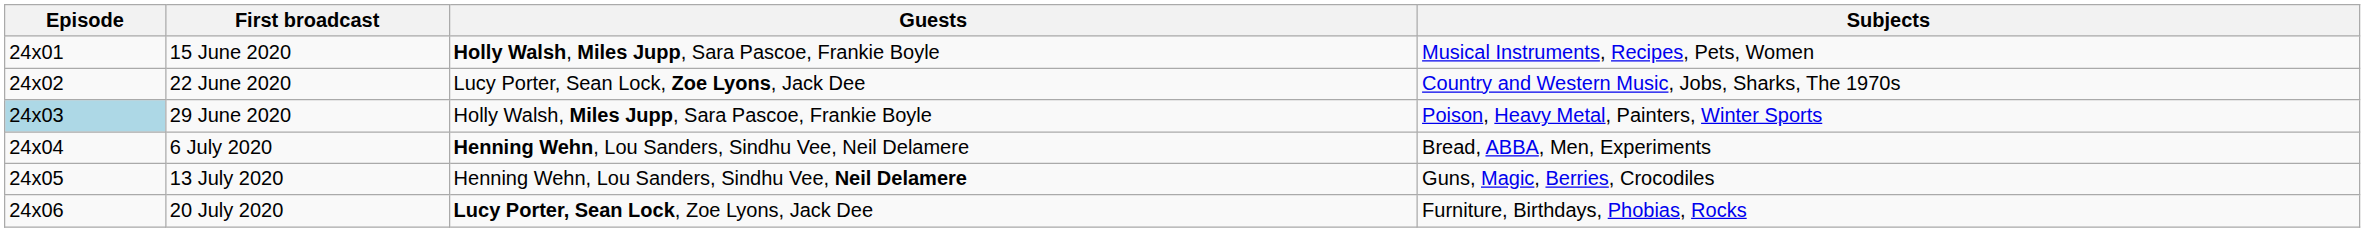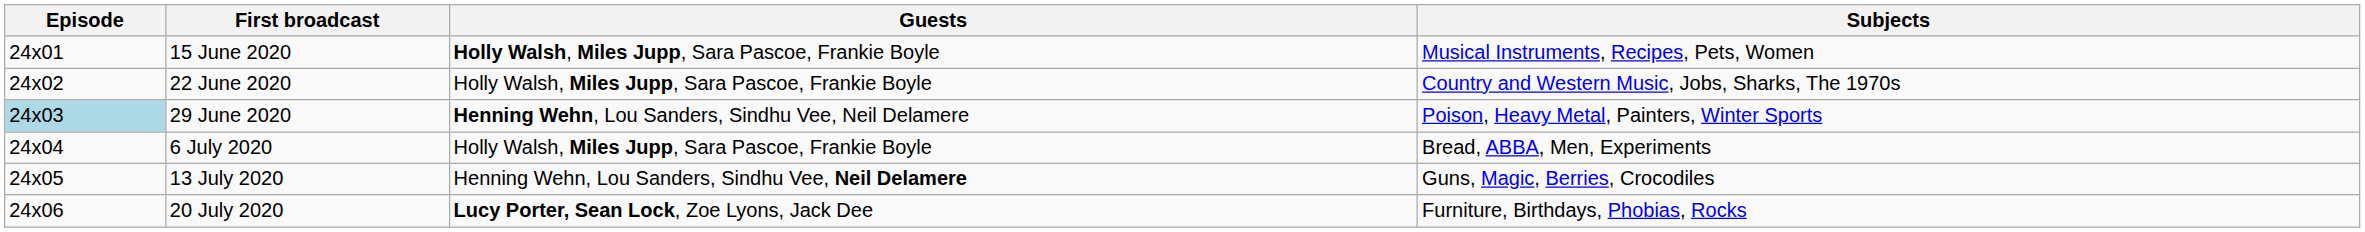 <table class="wikitable" style="width:95%;">
 <tr>
 <th>Episode</th>
 <th>First broadcast</th>
 <th>Guests</th>
 <th style="width:40%;">Subjects</th>
 </tr>
 <tr>
 <td>24x01</td>
 <td>15 June 2020</td>
 <td><strong>Holly Walsh</strong>, <strong>Miles Jupp</strong>, Sara Pascoe, Frankie Boyle</td>
 <td><a href='#'>Musical Instruments</a>, <a href='#'>Recipes</a>, Pets, Women</td>
 </tr>
 <tr>
 <td>24x02</td>
 <td>22 June 2020</td>
-<td>Lucy Porter, Sean Lock, <strong>Zoe Lyons</strong>, Jack Dee</td>
+<td>Holly Walsh, <strong>Miles Jupp</strong>, Sara Pascoe, Frankie Boyle</td>
 <td><a href='#'>Country and Western Music</a>, Jobs, Sharks, The 1970s</td>
 </tr>
 <tr>
 <td style="background: lightblue;">24x03</td>
 <td>29 June 2020</td>
-<td>Holly Walsh, <strong>Miles Jupp</strong>, Sara Pascoe, Frankie Boyle</td>
+<td><strong>Henning Wehn</strong>, Lou Sanders, Sindhu Vee, Neil Delamere</td>
 <td><a href='#'>Poison</a>, <a href='#'>Heavy Metal</a>, Painters, <a href='#'>Winter Sports</a></td>
 </tr>
 <tr>
 <td>24x04</td>
 <td>6 July 2020</td>
-<td><strong>Henning Wehn</strong>, Lou Sanders, Sindhu Vee, Neil Delamere</td>
+<td>Holly Walsh, <strong>Miles Jupp</strong>, Sara Pascoe, Frankie Boyle</td>
 <td>Bread, <a href='#'>ABBA</a>, Men, Experiments</td>
 </tr>
 <tr>
 <td>24x05</td>
 <td>13 July 2020</td>
 <td>Henning Wehn, Lou Sanders, Sindhu Vee, <strong>Neil Delamere</strong></td>
 <td>Guns, <a href='#'>Magic</a>, <a href='#'>Berries</a>, Crocodiles</td>
 </tr>
 <tr>
 <td>24x06</td>
 <td>20 July 2020</td>
 <td><strong>Lucy Porter, Sean Lock</strong>, Zoe Lyons, Jack Dee</td>
 <td>Furniture, Birthdays, <a href='#'>Phobias</a>, <a href='#'>Rocks</a></td>
 </tr>
 </table>
